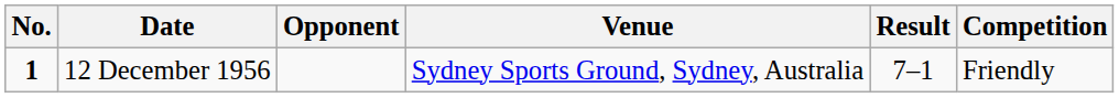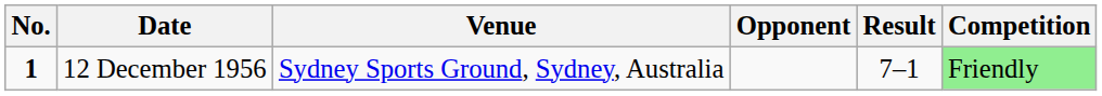 <table class="wikitable sortable">
 <tr>
 <th scope="col">No.</th>
 <th scope="col">Date</th>
+<th scope="col">Venue</th>
 <th scope="col">Opponent</th>
-<th scope="col">Venue</th>
 <th scope="col">Result</th>
 <th scope="col">Competition</th>
 </tr>
 <tr>
 <td align="center"><strong>1</strong></td>
 <td>12 December 1956</td>
+<td><a href='#'>Sydney Sports Ground</a>, <a href='#'>Sydney</a>, Australia</td>
 <td></td>
-<td><a href='#'>Sydney Sports Ground</a>, <a href='#'>Sydney</a>, Australia</td>
 <td align="center">7–1</td>
-<td>Friendly</td>
+<td style="background: lightgreen;">Friendly</td>
 </tr>
 </table>
